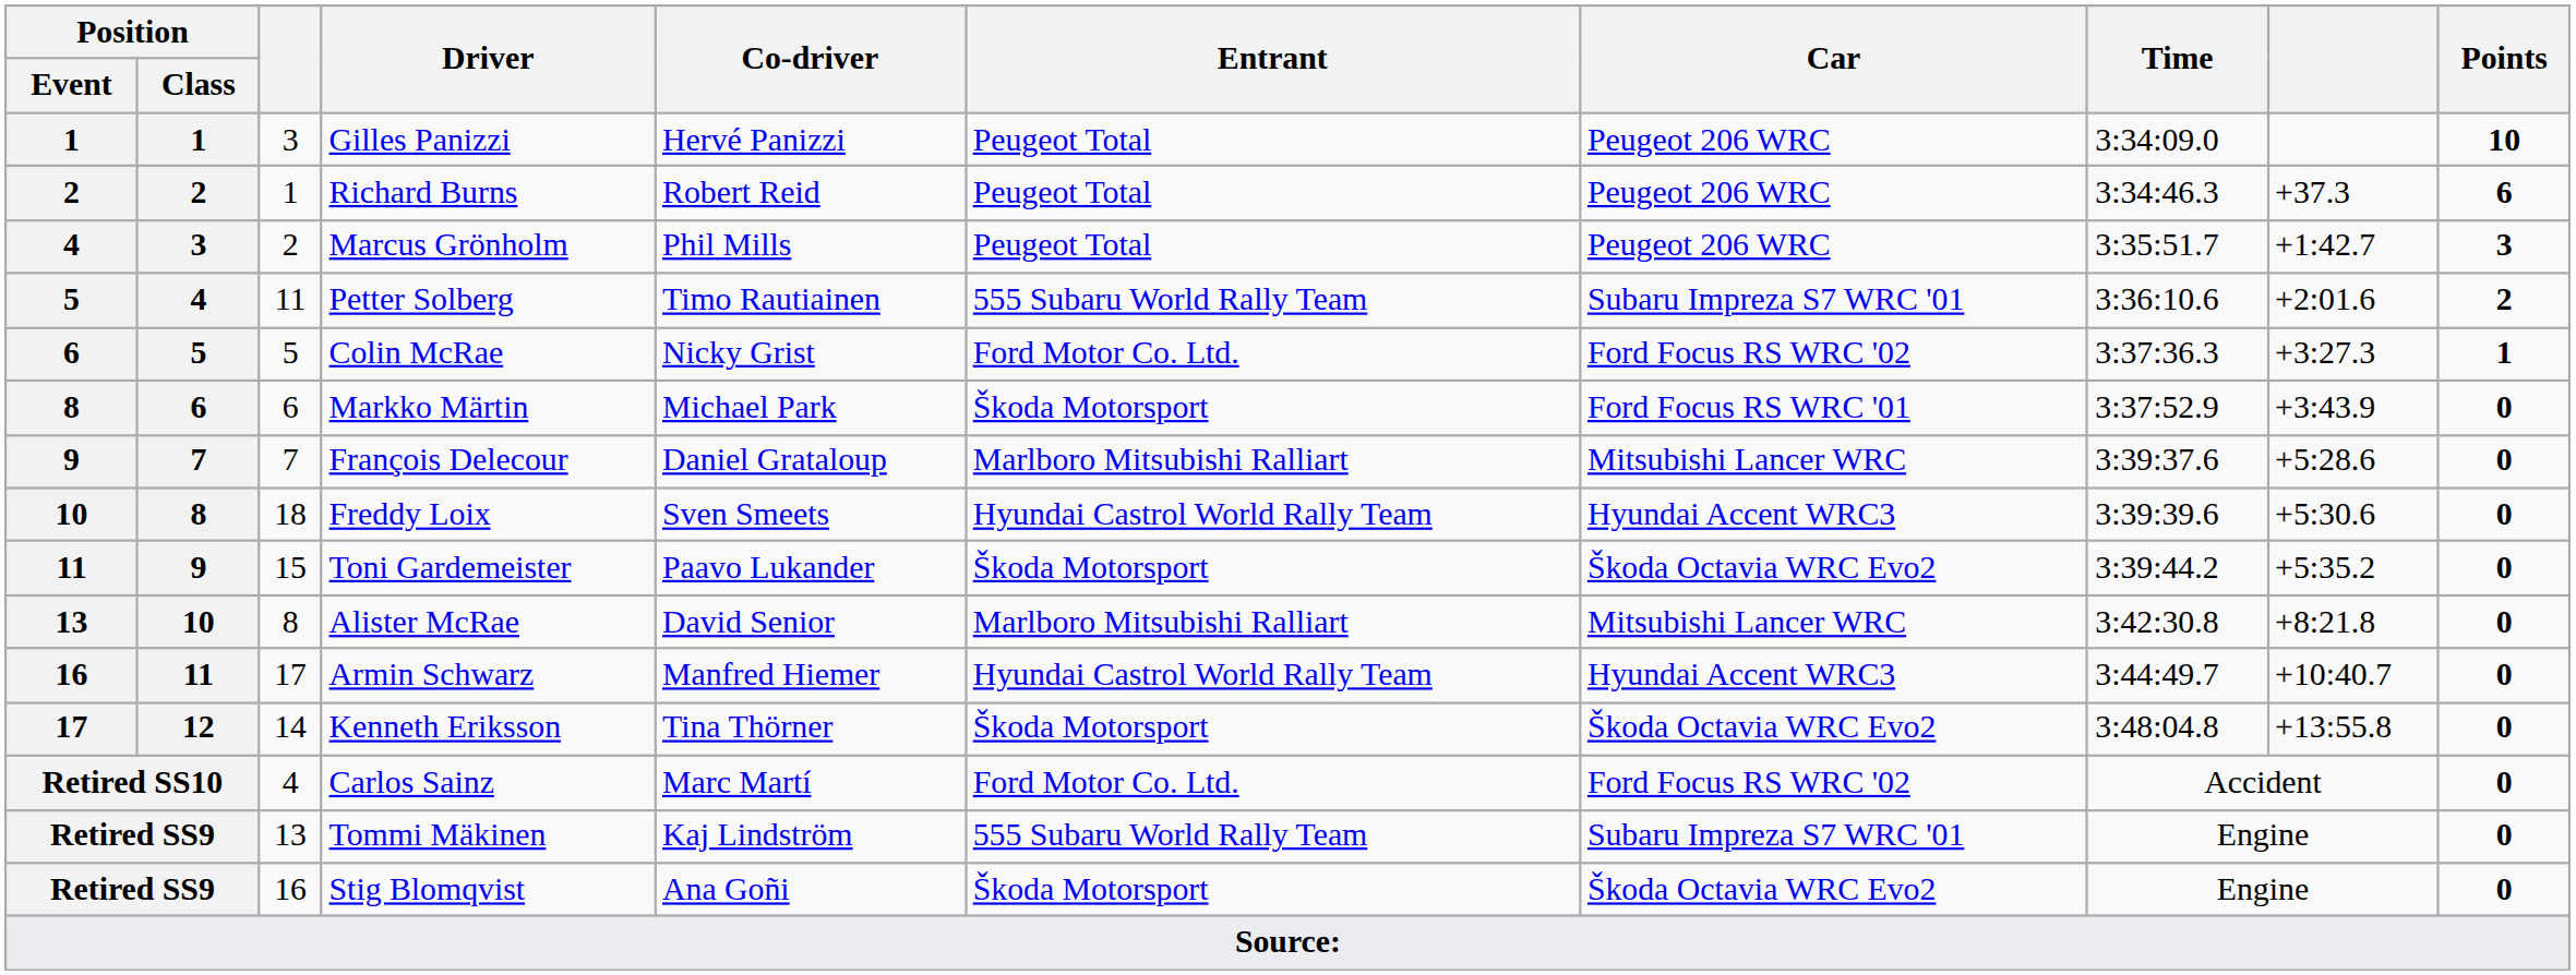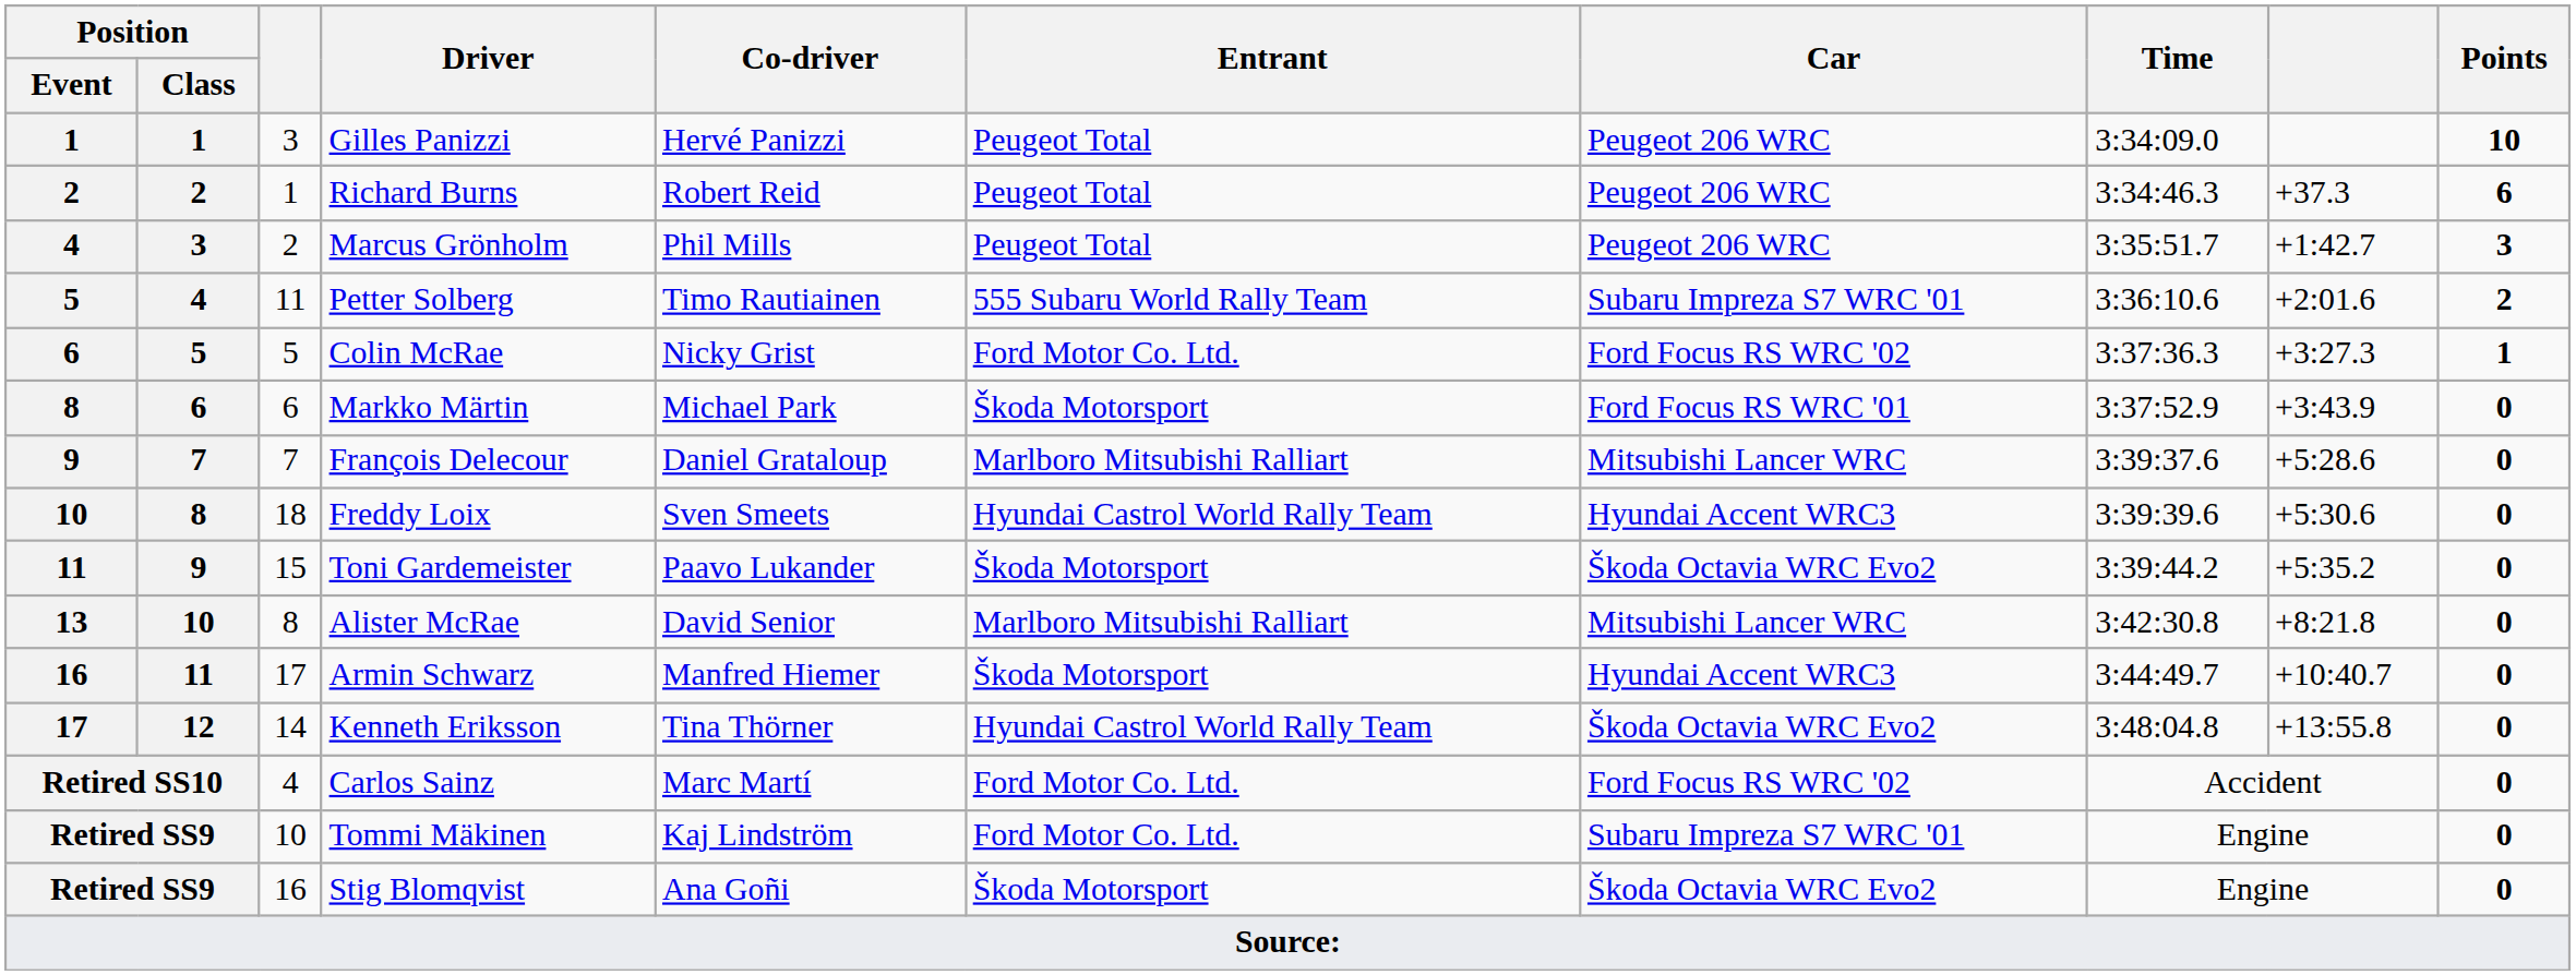 <table class="wikitable" width=85% style="font-size: 85%;">
 <tr>
 <th colspan="2">Position</th>
 <th rowspan="2"></th>
 <th rowspan="2">Driver</th>
 <th rowspan="2">Co-driver</th>
 <th rowspan="2">Entrant</th>
 <th rowspan="2">Car</th>
 <th rowspan="2">Time</th>
 <th rowspan="2"></th>
 <th rowspan="2">Points</th>
 </tr>
 <tr>
 <th>Event</th>
 <th>Class</th>
 </tr>
 <tr>
 <th>1</th>
 <th>1</th>
 <td align="center">3</td>
 <td> <a href='#'>Gilles Panizzi</a></td>
 <td> <a href='#'>Hervé Panizzi</a></td>
 <td> <a href='#'>Peugeot Total</a></td>
 <td><a href='#'>Peugeot 206 WRC</a></td>
 <td>3:34:09.0</td>
 <td></td>
 <td align="center"><strong>10</strong></td>
 </tr>
 <tr>
 <th>2</th>
 <th>2</th>
 <td align="center">1</td>
 <td> <a href='#'>Richard Burns</a></td>
 <td> <a href='#'>Robert Reid</a></td>
 <td> <a href='#'>Peugeot Total</a></td>
 <td><a href='#'>Peugeot 206 WRC</a></td>
 <td>3:34:46.3</td>
 <td>+37.3</td>
 <td align="center"><strong>6</strong></td>
 </tr>
 <tr>
 <th>4</th>
 <th>3</th>
 <td align="center">2</td>
 <td> <a href='#'>Marcus Grönholm</a></td>
 <td> <a href='#'>Phil Mills</a></td>
 <td> <a href='#'>Peugeot Total</a></td>
 <td><a href='#'>Peugeot 206 WRC</a></td>
 <td>3:35:51.7</td>
 <td>+1:42.7</td>
 <td align="center"><strong>3</strong></td>
 </tr>
 <tr>
 <th>5</th>
 <th>4</th>
 <td align="center">11</td>
 <td> <a href='#'>Petter Solberg</a></td>
 <td> <a href='#'>Timo Rautiainen</a></td>
 <td> <a href='#'>555 Subaru World Rally Team</a></td>
 <td><a href='#'>Subaru Impreza S7 WRC '01</a></td>
 <td>3:36:10.6</td>
 <td>+2:01.6</td>
 <td align="center"><strong>2</strong></td>
 </tr>
 <tr>
 <th>6</th>
 <th>5</th>
 <td align="center">5</td>
 <td> <a href='#'>Colin McRae</a></td>
 <td> <a href='#'>Nicky Grist</a></td>
 <td> <a href='#'>Ford Motor Co. Ltd.</a></td>
 <td><a href='#'>Ford Focus RS WRC '02</a></td>
 <td>3:37:36.3</td>
 <td>+3:27.3</td>
 <td align="center"><strong>1</strong></td>
 </tr>
 <tr>
 <th>8</th>
 <th>6</th>
 <td align="center">6</td>
 <td> <a href='#'>Markko Märtin</a></td>
 <td> <a href='#'>Michael Park</a></td>
 <td> <a href='#'>Škoda Motorsport</a></td>
 <td><a href='#'>Ford Focus RS WRC '01</a></td>
 <td>3:37:52.9</td>
 <td>+3:43.9</td>
 <td align="center"><strong>0</strong></td>
 </tr>
 <tr>
 <th>9</th>
 <th>7</th>
 <td align="center">7</td>
 <td> <a href='#'>François Delecour</a></td>
 <td> <a href='#'>Daniel Grataloup</a></td>
 <td> <a href='#'>Marlboro Mitsubishi Ralliart</a></td>
 <td><a href='#'>Mitsubishi Lancer WRC</a></td>
 <td>3:39:37.6</td>
 <td>+5:28.6</td>
 <td align="center"><strong>0</strong></td>
 </tr>
 <tr>
 <th>10</th>
 <th>8</th>
 <td align="center">18</td>
 <td> <a href='#'>Freddy Loix</a></td>
 <td> <a href='#'>Sven Smeets</a></td>
 <td> <a href='#'>Hyundai Castrol World Rally Team</a></td>
 <td><a href='#'>Hyundai Accent WRC3</a></td>
 <td>3:39:39.6</td>
 <td>+5:30.6</td>
 <td align="center"><strong>0</strong></td>
 </tr>
 <tr>
 <th>11</th>
 <th>9</th>
 <td align="center">15</td>
 <td> <a href='#'>Toni Gardemeister</a></td>
 <td> <a href='#'>Paavo Lukander</a></td>
 <td> <a href='#'>Škoda Motorsport</a></td>
 <td><a href='#'>Škoda Octavia WRC Evo2</a></td>
 <td>3:39:44.2</td>
 <td>+5:35.2</td>
 <td align="center"><strong>0</strong></td>
 </tr>
 <tr>
 <th>13</th>
 <th>10</th>
 <td align="center">8</td>
 <td> <a href='#'>Alister McRae</a></td>
 <td> <a href='#'>David Senior</a></td>
 <td> <a href='#'>Marlboro Mitsubishi Ralliart</a></td>
 <td><a href='#'>Mitsubishi Lancer WRC</a></td>
 <td>3:42:30.8</td>
 <td>+8:21.8</td>
 <td align="center"><strong>0</strong></td>
 </tr>
 <tr>
 <th>16</th>
 <th>11</th>
 <td align="center">17</td>
 <td> <a href='#'>Armin Schwarz</a></td>
 <td> <a href='#'>Manfred Hiemer</a></td>
-<td> <a href='#'>Hyundai Castrol World Rally Team</a></td>
+<td> <a href='#'>Škoda Motorsport</a></td>
 <td><a href='#'>Hyundai Accent WRC3</a></td>
 <td>3:44:49.7</td>
 <td>+10:40.7</td>
 <td align="center"><strong>0</strong></td>
 </tr>
 <tr>
 <th>17</th>
 <th>12</th>
 <td align="center">14</td>
 <td> <a href='#'>Kenneth Eriksson</a></td>
 <td> <a href='#'>Tina Thörner</a></td>
-<td> <a href='#'>Škoda Motorsport</a></td>
+<td> <a href='#'>Hyundai Castrol World Rally Team</a></td>
 <td><a href='#'>Škoda Octavia WRC Evo2</a></td>
 <td>3:48:04.8</td>
 <td>+13:55.8</td>
 <td align="center"><strong>0</strong></td>
 </tr>
 <tr>
 <th colspan="2">Retired SS10</th>
 <td align="center">4</td>
 <td> <a href='#'>Carlos Sainz</a></td>
 <td> <a href='#'>Marc Martí</a></td>
 <td> <a href='#'>Ford Motor Co. Ltd.</a></td>
 <td><a href='#'>Ford Focus RS WRC '02</a></td>
 <td align="center" colspan="2">Accident</td>
 <td align="center"><strong>0</strong></td>
 </tr>
 <tr>
 <th colspan="2">Retired SS9</th>
-<td align="center">13</td>
+<td align="center">10</td>
 <td> <a href='#'>Tommi Mäkinen</a></td>
 <td> <a href='#'>Kaj Lindström</a></td>
-<td> <a href='#'>555 Subaru World Rally Team</a></td>
+<td> <a href='#'>Ford Motor Co. Ltd.</a></td>
 <td><a href='#'>Subaru Impreza S7 WRC '01</a></td>
 <td align="center" colspan="2">Engine</td>
 <td align="center"><strong>0</strong></td>
 </tr>
 <tr>
 <th colspan="2">Retired SS9</th>
 <td align="center">16</td>
 <td> <a href='#'>Stig Blomqvist</a></td>
 <td> <a href='#'>Ana Goñi</a></td>
 <td> <a href='#'>Škoda Motorsport</a></td>
 <td><a href='#'>Škoda Octavia WRC Evo2</a></td>
 <td align="center" colspan="2">Engine</td>
 <td align="center"><strong>0</strong></td>
 </tr>
 <tr>
 <td style="background-color:#EAECF0; text-align:center" colspan="10"><strong>Source:</strong></td>
 </tr>
 <tr>
 </tr>
 </table>
